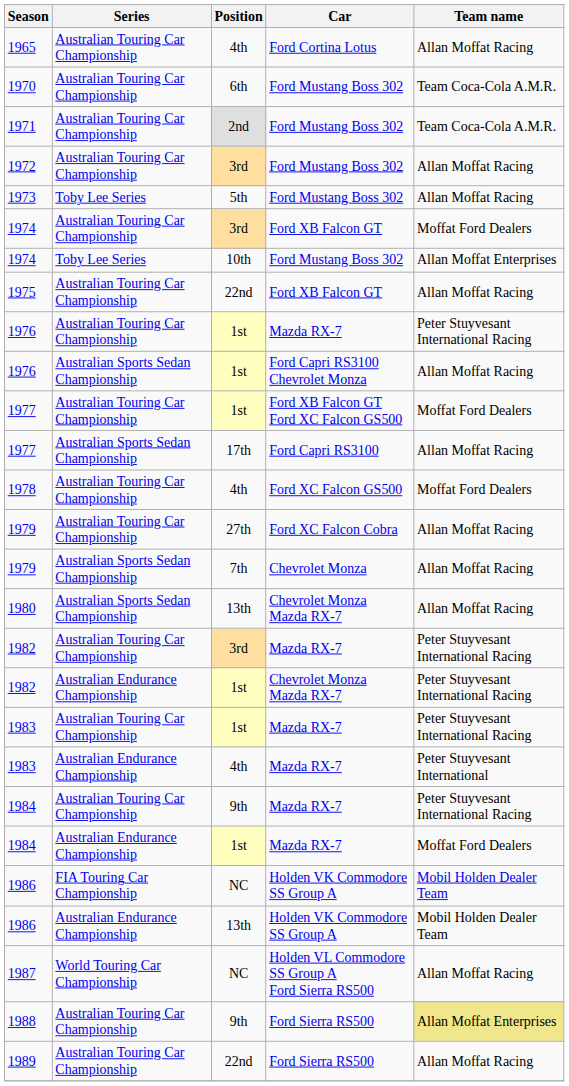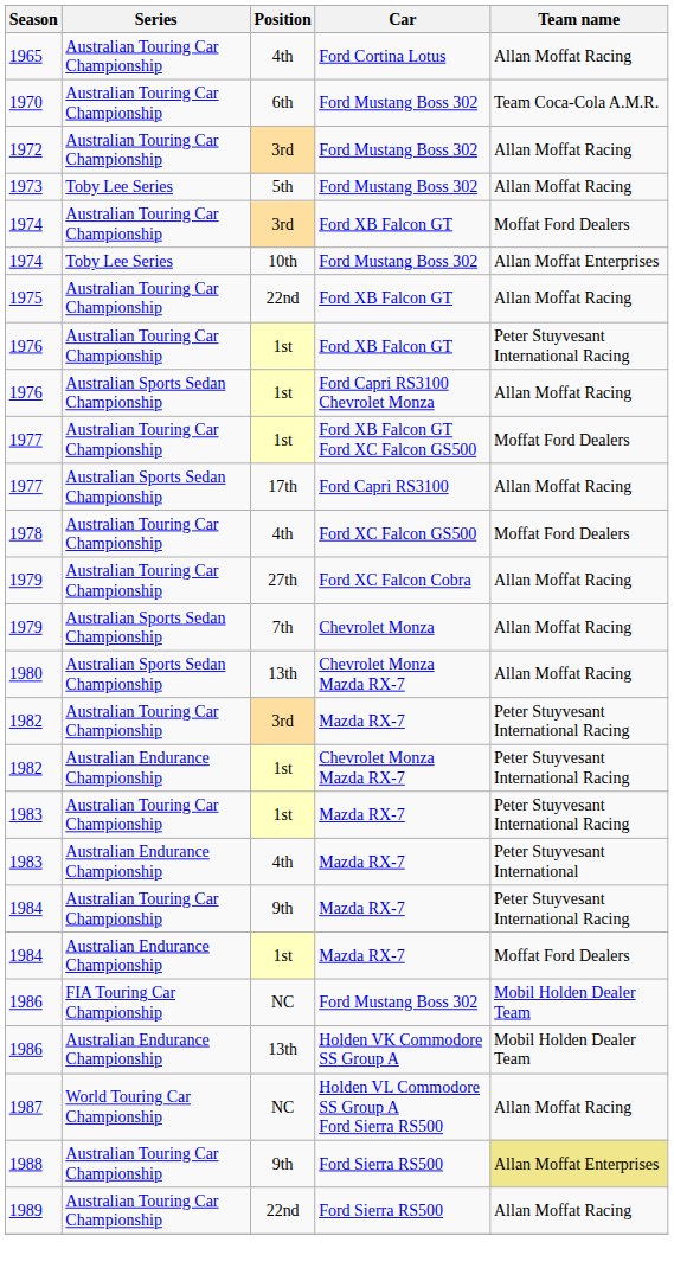 <table class="wikitable" style="font-size: 95%;">
 <tr>
 <th>Season</th>
 <th>Series</th>
 <th>Position</th>
 <th>Car</th>
 <th>Team name</th>
 </tr>
 <tr>
 <td><a href='#'>1965</a></td>
 <td><a href='#'>Australian Touring Car Championship</a></td>
 <td align="center">4th</td>
 <td><a href='#'>Ford Cortina Lotus</a></td>
 <td>Allan Moffat Racing</td>
 </tr>
 <tr>
 <td><a href='#'>1970</a></td>
 <td><a href='#'>Australian Touring Car Championship</a></td>
 <td align="center">6th</td>
-<td><a href='#'>Ford Mustang Boss 302</a></td>
-<td>Team Coca-Cola A.M.R.</td>
-</tr>
-<tr>
-<td><a href='#'>1971</a></td>
-<td><a href='#'>Australian Touring Car Championship</a></td>
-<td align="center" style="background:#dfdfdf;">2nd</td>
 <td><a href='#'>Ford Mustang Boss 302</a></td>
 <td>Team Coca-Cola A.M.R.</td>
 </tr>
 <tr>
 <td><a href='#'>1972</a></td>
 <td><a href='#'>Australian Touring Car Championship</a></td>
 <td align="center" style="background:#ffdf9f;">3rd</td>
 <td><a href='#'>Ford Mustang Boss 302</a></td>
 <td>Allan Moffat Racing</td>
 </tr>
 <tr>
 <td><a href='#'>1973</a></td>
 <td><a href='#'>Toby Lee Series</a></td>
 <td align="center">5th</td>
 <td><a href='#'>Ford Mustang Boss 302</a></td>
 <td>Allan Moffat Racing</td>
 </tr>
 <tr>
 <td><a href='#'>1974</a></td>
 <td><a href='#'>Australian Touring Car Championship</a></td>
 <td align="center" style="background:#ffdf9f;">3rd</td>
 <td><a href='#'>Ford XB Falcon GT</a></td>
 <td>Moffat Ford Dealers</td>
 </tr>
 <tr>
 <td><a href='#'>1974</a></td>
 <td><a href='#'>Toby Lee Series</a></td>
 <td align="center">10th</td>
 <td><a href='#'>Ford Mustang Boss 302</a></td>
 <td>Allan Moffat Enterprises</td>
 </tr>
 <tr>
 <td><a href='#'>1975</a></td>
 <td><a href='#'>Australian Touring Car Championship</a></td>
 <td align="center">22nd</td>
 <td><a href='#'>Ford XB Falcon GT</a></td>
 <td>Allan Moffat Racing</td>
 </tr>
 <tr>
 <td><a href='#'>1976</a></td>
 <td><a href='#'>Australian Touring Car Championship</a></td>
 <td align="center" style="background:#ffffbf;">1st</td>
-<td><a href='#'>Mazda RX-7</a></td>
+<td><a href='#'>Ford XB Falcon GT</a></td>
 <td>Peter Stuyvesant International Racing</td>
 </tr>
 <tr>
 <td><a href='#'>1976</a></td>
 <td><a href='#'>Australian Sports Sedan Championship</a></td>
 <td align="center" style="background:#ffffbf;">1st</td>
 <td><a href='#'>Ford Capri RS3100</a><br><a href='#'>Chevrolet Monza</a></td>
 <td>Allan Moffat Racing</td>
 </tr>
 <tr>
 <td><a href='#'>1977</a></td>
 <td><a href='#'>Australian Touring Car Championship</a></td>
 <td align="center" style="background:#ffffbf;">1st</td>
 <td><a href='#'>Ford XB Falcon GT</a><br><a href='#'>Ford XC Falcon GS500</a></td>
 <td>Moffat Ford Dealers</td>
 </tr>
 <tr>
 <td><a href='#'>1977</a></td>
 <td><a href='#'>Australian Sports Sedan Championship</a></td>
 <td align="center">17th</td>
 <td><a href='#'>Ford Capri RS3100</a></td>
 <td>Allan Moffat Racing</td>
 </tr>
 <tr>
 <td><a href='#'>1978</a></td>
 <td><a href='#'>Australian Touring Car Championship</a></td>
 <td align="center">4th</td>
 <td><a href='#'>Ford XC Falcon GS500</a></td>
 <td>Moffat Ford Dealers</td>
 </tr>
 <tr>
 <td><a href='#'>1979</a></td>
 <td><a href='#'>Australian Touring Car Championship</a></td>
 <td align="center">27th</td>
 <td><a href='#'>Ford XC Falcon Cobra</a></td>
 <td>Allan Moffat Racing</td>
 </tr>
 <tr>
 <td><a href='#'>1979</a></td>
 <td><a href='#'>Australian Sports Sedan Championship</a></td>
 <td align="center">7th</td>
 <td><a href='#'>Chevrolet Monza</a></td>
 <td>Allan Moffat Racing</td>
 </tr>
 <tr>
 <td><a href='#'>1980</a></td>
 <td><a href='#'>Australian Sports Sedan Championship</a></td>
 <td align="center">13th</td>
 <td><a href='#'>Chevrolet Monza</a><br><a href='#'>Mazda RX-7</a></td>
 <td>Allan Moffat Racing</td>
 </tr>
 <tr>
 <td><a href='#'>1982</a></td>
 <td><a href='#'>Australian Touring Car Championship</a></td>
 <td align="center" style="background:#ffdf9f;">3rd</td>
 <td><a href='#'>Mazda RX-7</a></td>
 <td>Peter Stuyvesant International Racing</td>
 </tr>
 <tr>
 <td><a href='#'>1982</a></td>
 <td><a href='#'>Australian Endurance Championship</a></td>
 <td align="center" style="background:#ffffbf;">1st</td>
 <td><a href='#'>Chevrolet Monza</a><br><a href='#'>Mazda RX-7</a></td>
 <td>Peter Stuyvesant International Racing</td>
 </tr>
 <tr>
 <td><a href='#'>1983</a></td>
 <td><a href='#'>Australian Touring Car Championship</a></td>
 <td align="center" style="background:#ffffbf;">1st</td>
 <td><a href='#'>Mazda RX-7</a></td>
 <td>Peter Stuyvesant International Racing</td>
 </tr>
 <tr>
 <td><a href='#'>1983</a></td>
 <td><a href='#'>Australian Endurance Championship</a></td>
 <td align="center">4th</td>
 <td><a href='#'>Mazda RX-7</a></td>
 <td>Peter Stuyvesant International</td>
 </tr>
 <tr>
 <td><a href='#'>1984</a></td>
 <td><a href='#'>Australian Touring Car Championship</a></td>
 <td align="center">9th</td>
 <td><a href='#'>Mazda RX-7</a></td>
 <td>Peter Stuyvesant International Racing</td>
 </tr>
 <tr>
 <td><a href='#'>1984</a></td>
 <td><a href='#'>Australian Endurance Championship</a></td>
 <td align="center" style="background:#ffffbf;">1st</td>
 <td><a href='#'>Mazda RX-7</a></td>
 <td>Moffat Ford Dealers</td>
 </tr>
 <tr>
 <td><a href='#'>1986</a></td>
 <td><a href='#'>FIA Touring Car Championship</a></td>
 <td align="center">NC</td>
-<td><a href='#'>Holden VK Commodore SS Group A</a></td>
+<td><a href='#'>Ford Mustang Boss 302</a></td>
 <td><a href='#'>Mobil Holden Dealer Team</a></td>
 </tr>
 <tr>
 <td><a href='#'>1986</a></td>
 <td><a href='#'>Australian Endurance Championship</a></td>
 <td align="center">13th</td>
 <td><a href='#'>Holden VK Commodore SS Group A</a></td>
 <td>Mobil Holden Dealer Team</td>
 </tr>
 <tr>
 <td><a href='#'>1987</a></td>
 <td><a href='#'>World Touring Car Championship</a></td>
 <td align="center">NC</td>
 <td><a href='#'>Holden VL Commodore SS Group A</a><br><a href='#'>Ford Sierra RS500</a></td>
 <td>Allan Moffat Racing</td>
 </tr>
 <tr>
 <td><a href='#'>1988</a></td>
 <td><a href='#'>Australian Touring Car Championship</a></td>
 <td align="center">9th</td>
 <td><a href='#'>Ford Sierra RS500</a></td>
 <td style="background: khaki;">Allan Moffat Enterprises</td>
 </tr>
 <tr>
 <td><a href='#'>1989</a></td>
 <td><a href='#'>Australian Touring Car Championship</a></td>
 <td align="center">22nd</td>
 <td><a href='#'>Ford Sierra RS500</a></td>
 <td>Allan Moffat Racing</td>
 </tr>
 <tr>
 </tr>
 </table>
